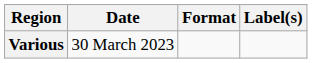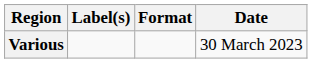 <table class="wikitable plainrowheaders">
 <tr>
 <th scope="col">Region</th>
+<th scope="col">Label(s)</th>
+<th scope="col">Format</th>
 <th scope="col">Date</th>
-<th scope="col">Format</th>
-<th scope="col">Label(s)</th>
 </tr>
 <tr>
 <th scope="row">Various</th>
-<td>30 March 2023</td>
 <td></td>
 <td></td>
+<td>30 March 2023</td>
 </tr>
 </table>
